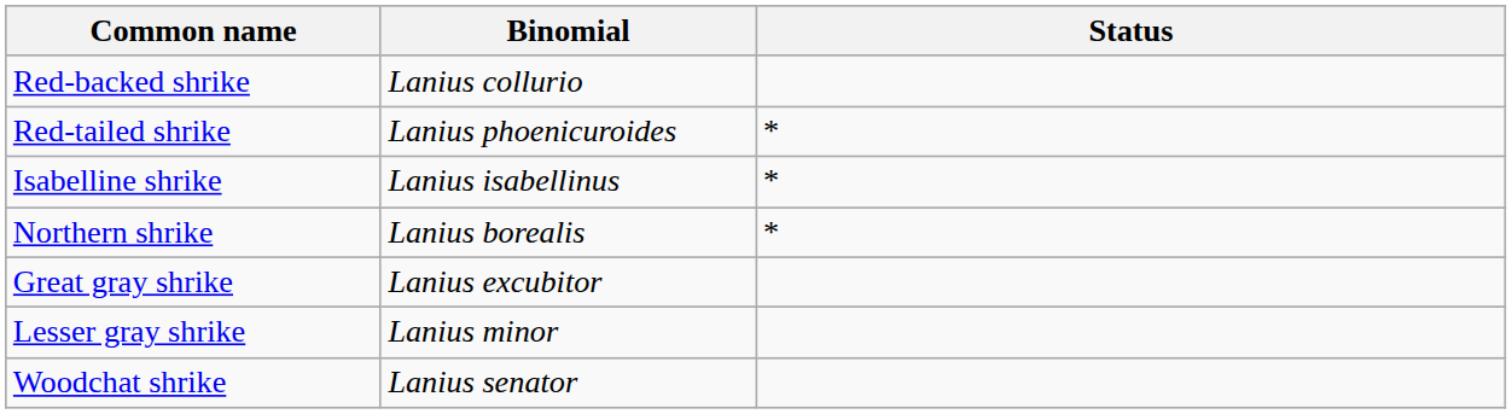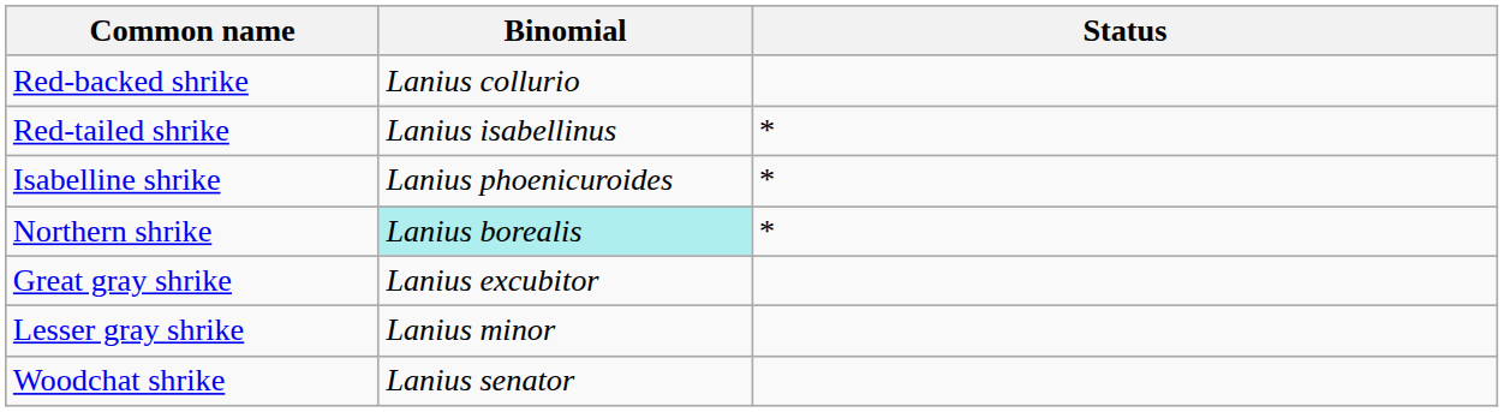 <table width=60% class="wikitable">
 <tr>
 <th width=15%>Common name</th>
 <th width=15%>Binomial</th>
 <th width=30%>Status</th>
 </tr>
 <tr>
 <td><a href='#'>Red-backed shrike</a></td>
 <td><em>Lanius collurio</em></td>
 <td></td>
 </tr>
 <tr>
 <td><a href='#'>Red-tailed shrike</a></td>
+<td><em>Lanius isabellinus</em></td>
+<td>*</td>
+</tr>
+<tr>
+<td><a href='#'>Isabelline shrike</a></td>
 <td><em>Lanius phoenicuroides</em></td>
 <td>*</td>
 </tr>
 <tr>
-<td><a href='#'>Isabelline shrike</a></td>
-<td><em>Lanius isabellinus</em></td>
-<td>*</td>
-</tr>
-<tr>
 <td><a href='#'>Northern shrike</a></td>
-<td><em>Lanius borealis</em></td>
+<td style="background: paleturquoise;"><em>Lanius borealis</em></td>
 <td>*</td>
 </tr>
 <tr>
 <td><a href='#'>Great gray shrike</a></td>
 <td><em>Lanius excubitor</em></td>
 <td></td>
 </tr>
 <tr>
 <td><a href='#'>Lesser gray shrike</a></td>
 <td><em>Lanius minor</em></td>
 <td></td>
 </tr>
 <tr>
 <td><a href='#'>Woodchat shrike</a></td>
 <td><em>Lanius senator</em></td>
 <td></td>
 </tr>
 </table>
